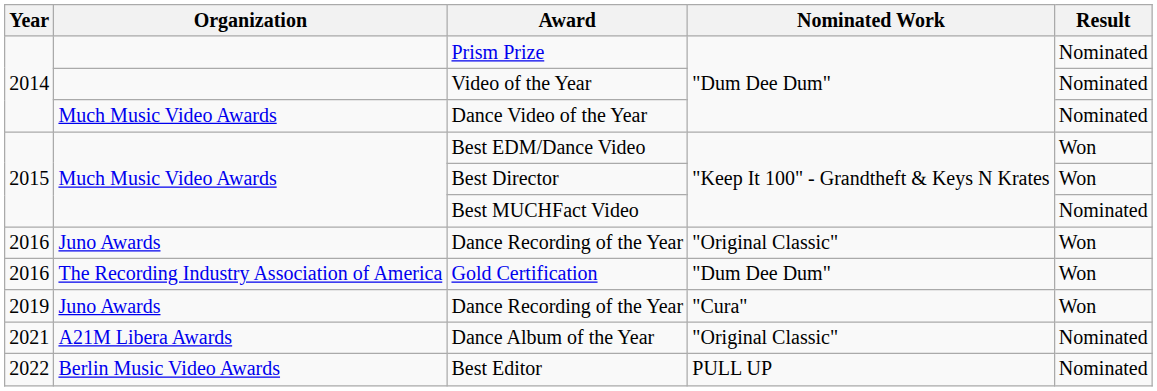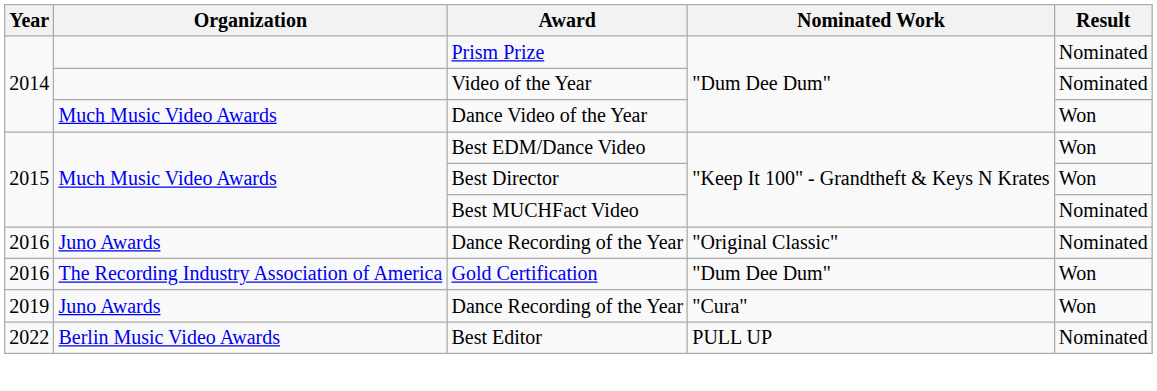 <table class="wikitable">
 <tr>
 <th>Year</th>
 <th>Organization</th>
 <th>Award</th>
 <th>Nominated Work</th>
 <th>Result</th>
 </tr>
 <tr>
 <td rowspan="3">2014</td>
 <td></td>
 <td><a href='#'>Prism Prize</a></td>
 <td rowspan="3">"Dum Dee Dum"</td>
 <td>Nominated</td>
 </tr>
 <tr>
 <td></td>
 <td>Video of the Year</td>
 <td>Nominated</td>
 </tr>
 <tr>
 <td><a href='#'>Much Music Video Awards</a></td>
 <td>Dance Video of the Year</td>
-<td>Nominated</td>
+<td>Won</td>
 </tr>
 <tr>
 <td rowspan="3">2015</td>
 <td rowspan="3"><a href='#'>Much Music Video Awards</a></td>
 <td>Best EDM/Dance Video</td>
 <td rowspan="3">"Keep It 100" - Grandtheft & Keys N Krates</td>
 <td>Won</td>
 </tr>
 <tr>
 <td>Best Director</td>
 <td>Won</td>
 </tr>
 <tr>
 <td>Best MUCHFact Video</td>
 <td>Nominated</td>
 </tr>
 <tr>
 <td>2016</td>
 <td><a href='#'>Juno Awards</a></td>
 <td>Dance Recording of the Year</td>
 <td>"Original Classic"</td>
-<td>Won</td>
+<td>Nominated</td>
 </tr>
 <tr>
 <td>2016</td>
 <td><a href='#'>The Recording Industry Association of America</a></td>
 <td><a href='#'>Gold Certification</a></td>
 <td>"Dum Dee Dum"</td>
 <td>Won</td>
 </tr>
 <tr>
 <td>2019</td>
 <td><a href='#'>Juno Awards</a></td>
 <td>Dance Recording of the Year</td>
 <td>"Cura"</td>
 <td>Won</td>
 </tr>
 <tr>
-<td>2021</td>
-<td><a href='#'>A21M Libera Awards</a></td>
-<td>Dance Album of the Year</td>
-<td>"Original Classic"</td>
-<td>Nominated</td>
-</tr>
-<tr>
 <td>2022</td>
 <td><a href='#'>Berlin Music Video Awards</a></td>
 <td>Best Editor</td>
 <td>PULL UP</td>
 <td>Nominated</td>
 </tr>
 </table>
